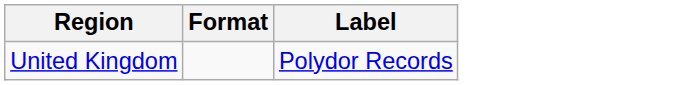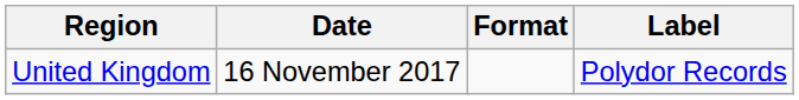 <table class=wikitable>
 <tr>
 <th>Region</th>
+<th>Date</th>
 <th>Format</th>
 <th>Label</th>
 </tr>
 <tr>
 <td><a href='#'>United Kingdom</a></td>
+<td>16 November 2017</td>
 <td></td>
 <td><a href='#'>Polydor Records</a></td>
 </tr>
 </table>
